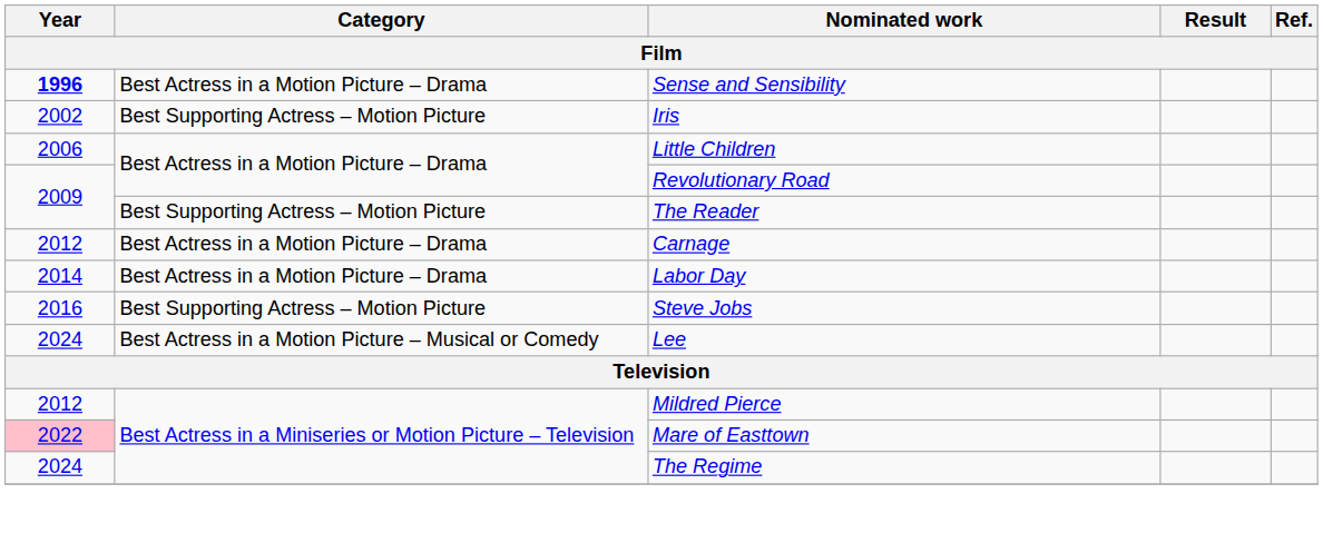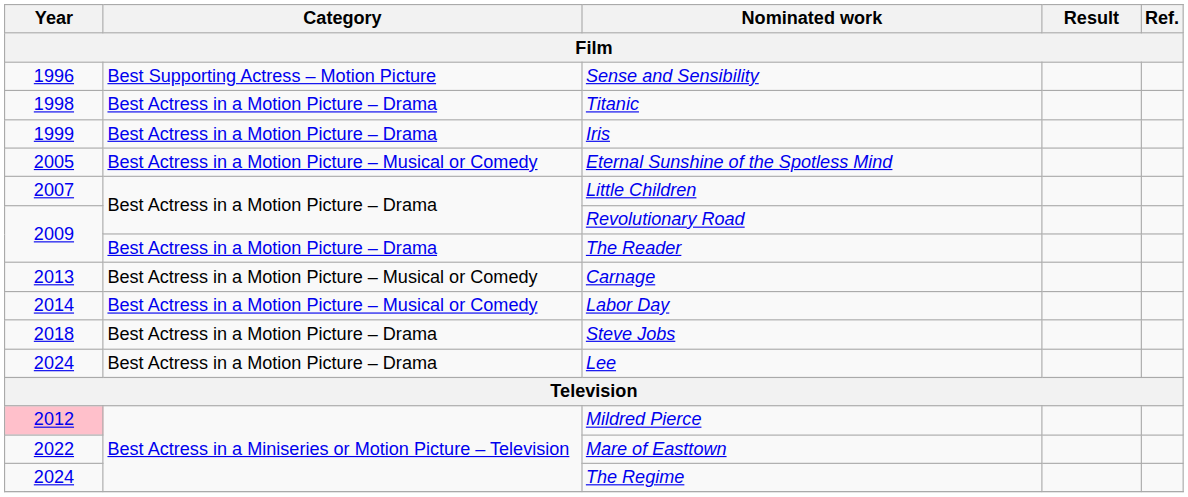 <table class=wikitable>
 <tr>
 <th scope="col" style="width:5em;">Year</th>
 <th scope="col" style="width:26em;">Category</th>
 <th scope="col" style="width:25em;">Nominated work</th>
 <th scope="col" style="width:5em;">Result</th>
 <th>Ref.</th>
 </tr>
 <tr>
 <th colspan="5">Film</th>
 </tr>
 <tr>
-<td style="text-align:center;"><strong><a href='#'>1996</a></strong></td>
-<td>Best Actress in a Motion Picture – Drama</td>
+<td style="text-align:center;"><a href='#'>1996</a></td>
+<td><a href='#'>Best Supporting Actress – Motion Picture</a></td>
 <td><em><a href='#'>Sense and Sensibility</a></em></td>
 <td></td>
 <td style="text-align:center;"></td>
 </tr>
 <tr>
-<td style="text-align:center;"><a href='#'>2002</a></td>
-<td>Best Supporting Actress – Motion Picture</td>
+<td style="text-align:center;"><a href='#'>1998</a></td>
+<td><a href='#'>Best Actress in a Motion Picture – Drama</a></td>
+<td><em><a href='#'>Titanic</a></em></td>
+<td></td>
+<td style="text-align:center;"></td>
+</tr>
+<tr>
+<td style="text-align:center;"><a href='#'>1999</a></td>
+<td><a href='#'>Best Actress in a Motion Picture – Drama</a></td>
 <td><em><a href='#'>Iris</a></em></td>
 <td></td>
 <td style="text-align:center;"></td>
 </tr>
 <tr>
-<td style="text-align:center;"><a href='#'>2006</a></td>
+<td style="text-align:center;"><a href='#'>2005</a></td>
+<td><a href='#'>Best Actress in a Motion Picture – Musical or Comedy</a></td>
+<td><em><a href='#'>Eternal Sunshine of the Spotless Mind</a></em></td>
+<td></td>
+<td style="text-align:center;"></td>
+</tr>
+<tr>
+<td style="text-align:center;"><a href='#'>2007</a></td>
 <td rowspan=2>Best Actress in a Motion Picture – Drama</td>
 <td><em><a href='#'>Little Children</a></em></td>
 <td></td>
 <td style="text-align:center;"></td>
 </tr>
 <tr>
 <td style="text-align:center;", rowspan=2><a href='#'>2009</a></td>
 <td><em><a href='#'>Revolutionary Road</a></em></td>
 <td></td>
 <td style="text-align:center;"></td>
 </tr>
 <tr>
-<td>Best Supporting Actress – Motion Picture</td>
+<td><a href='#'>Best Actress in a Motion Picture – Drama</a></td>
 <td><em><a href='#'>The Reader</a></em></td>
 <td></td>
 <td style="text-align:center;"></td>
 </tr>
 <tr>
-<td align="center"><a href='#'>2012</a></td>
-<td>Best Actress in a Motion Picture – Drama</td>
+<td align="center"><a href='#'>2013</a></td>
+<td>Best Actress in a Motion Picture – Musical or Comedy</td>
 <td><em><a href='#'>Carnage</a></em></td>
 <td></td>
 <td style="text-align:center;"></td>
 </tr>
 <tr>
 <td style="text-align:center;"><a href='#'>2014</a></td>
-<td>Best Actress in a Motion Picture – Drama</td>
+<td><a href='#'>Best Actress in a Motion Picture – Musical or Comedy</a></td>
 <td><em><a href='#'>Labor Day</a></em></td>
 <td></td>
 <td style="text-align:center;"></td>
 </tr>
 <tr>
-<td style="text-align:center;"><a href='#'>2016</a></td>
-<td>Best Supporting Actress – Motion Picture</td>
+<td style="text-align:center;"><a href='#'>2018</a></td>
+<td>Best Actress in a Motion Picture – Drama</td>
 <td><em><a href='#'>Steve Jobs</a></em></td>
 <td></td>
 <td style="text-align:center;"></td>
 </tr>
 <tr>
 <td style="text-align:center;",><a href='#'>2024</a></td>
-<td>Best Actress in a Motion Picture – Musical or Comedy</td>
+<td>Best Actress in a Motion Picture – Drama</td>
 <td><em><a href='#'>Lee</a></em></td>
 <td></td>
 <td style="text-align:center;"></td>
 </tr>
 <tr>
 <th colspan="5">Television</th>
 </tr>
 <tr>
-<td style="text-align:center;",><a href='#'>2012</a></td>
+<td style="background: pink; text-align:center;",><a href='#'>2012</a></td>
 <td rowspan="3"><a href='#'>Best Actress in a Miniseries or Motion Picture – Television</a></td>
 <td><em><a href='#'>Mildred Pierce</a></em></td>
 <td></td>
 <td style="text-align:center;"></td>
 </tr>
 <tr>
-<td style="background: pink; text-align:center;"><a href='#'>2022</a></td>
+<td style="text-align:center;"><a href='#'>2022</a></td>
 <td><em><a href='#'>Mare of Easttown</a></em></td>
 <td></td>
 <td style="text-align:center;"></td>
 </tr>
 <tr>
 <td style="text-align:center;",><a href='#'>2024</a></td>
 <td><em><a href='#'>The Regime</a></em></td>
 <td></td>
 <td style="text-align:center;"></td>
 </tr>
 <tr>
 </tr>
 </table>
